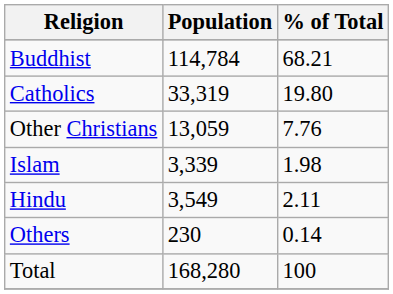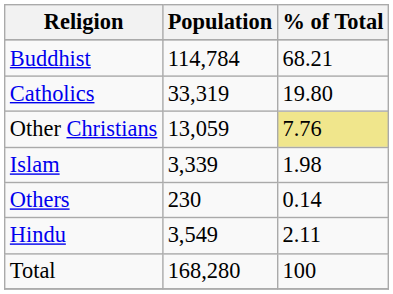 <table class="wikitable">
 <tr>
 <th>Religion</th>
 <th>Population</th>
 <th>% of Total</th>
 </tr>
 <tr>
 </tr>
 <tr>
 <td><a href='#'>Buddhist</a></td>
 <td>114,784</td>
 <td>68.21</td>
 </tr>
 <tr>
 <td><a href='#'>Catholics</a></td>
 <td>33,319</td>
 <td>19.80</td>
 </tr>
 <tr>
 <td>Other <a href='#'>Christians</a></td>
 <td>13,059</td>
-<td>7.76</td>
+<td style="background: khaki;">7.76</td>
 </tr>
 <tr>
 <td><a href='#'>Islam</a></td>
 <td>3,339</td>
 <td>1.98</td>
 </tr>
 <tr>
+<td><a href='#'>Others</a></td>
+<td>230</td>
+<td>0.14</td>
+</tr>
+<tr>
 <td><a href='#'>Hindu</a></td>
 <td>3,549</td>
 <td>2.11</td>
-</tr>
-<tr>
-<td><a href='#'>Others</a></td>
-<td>230</td>
-<td>0.14</td>
 </tr>
 <tr>
 <td>Total</td>
 <td>168,280</td>
 <td>100</td>
 </tr>
 <tr>
 </tr>
 </table>
